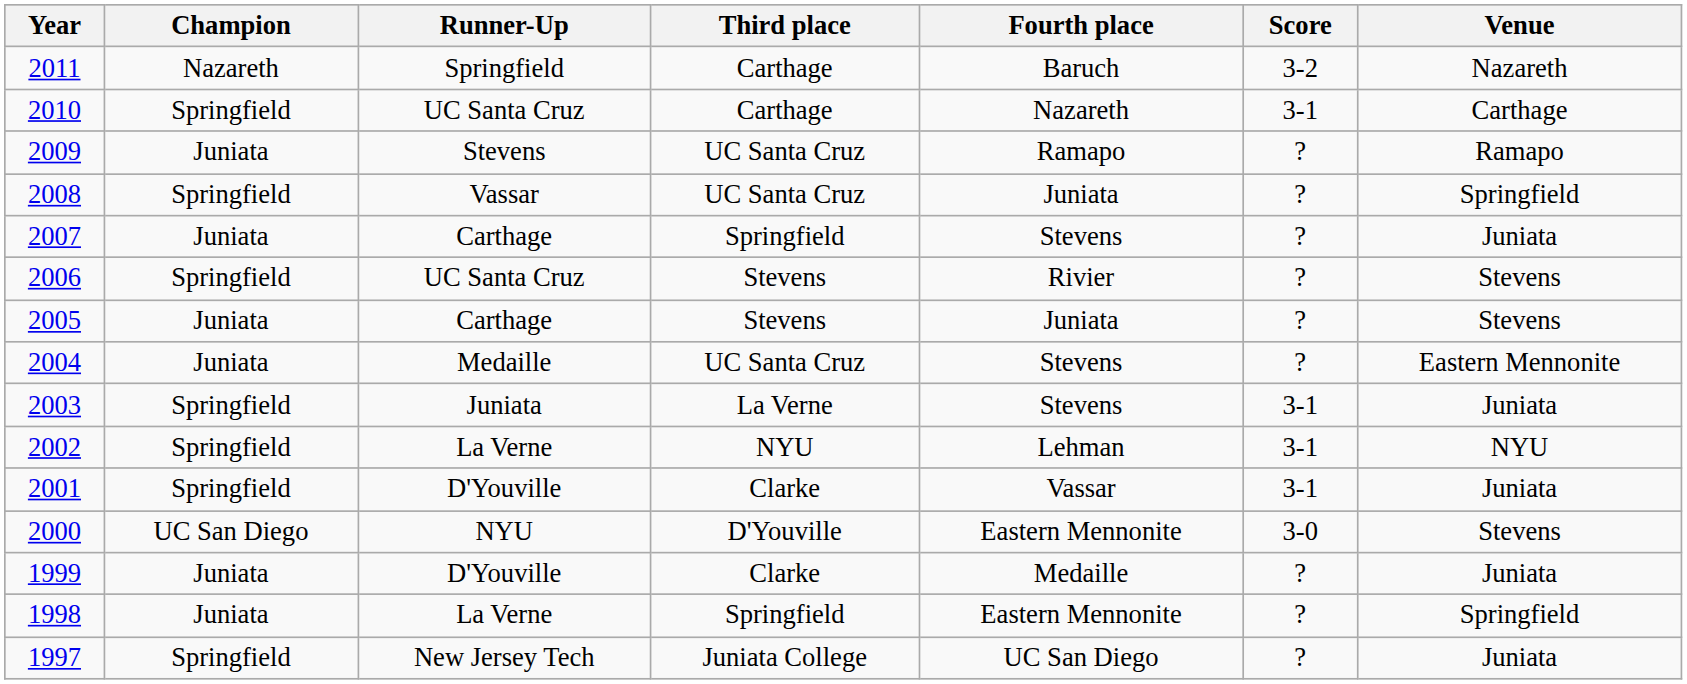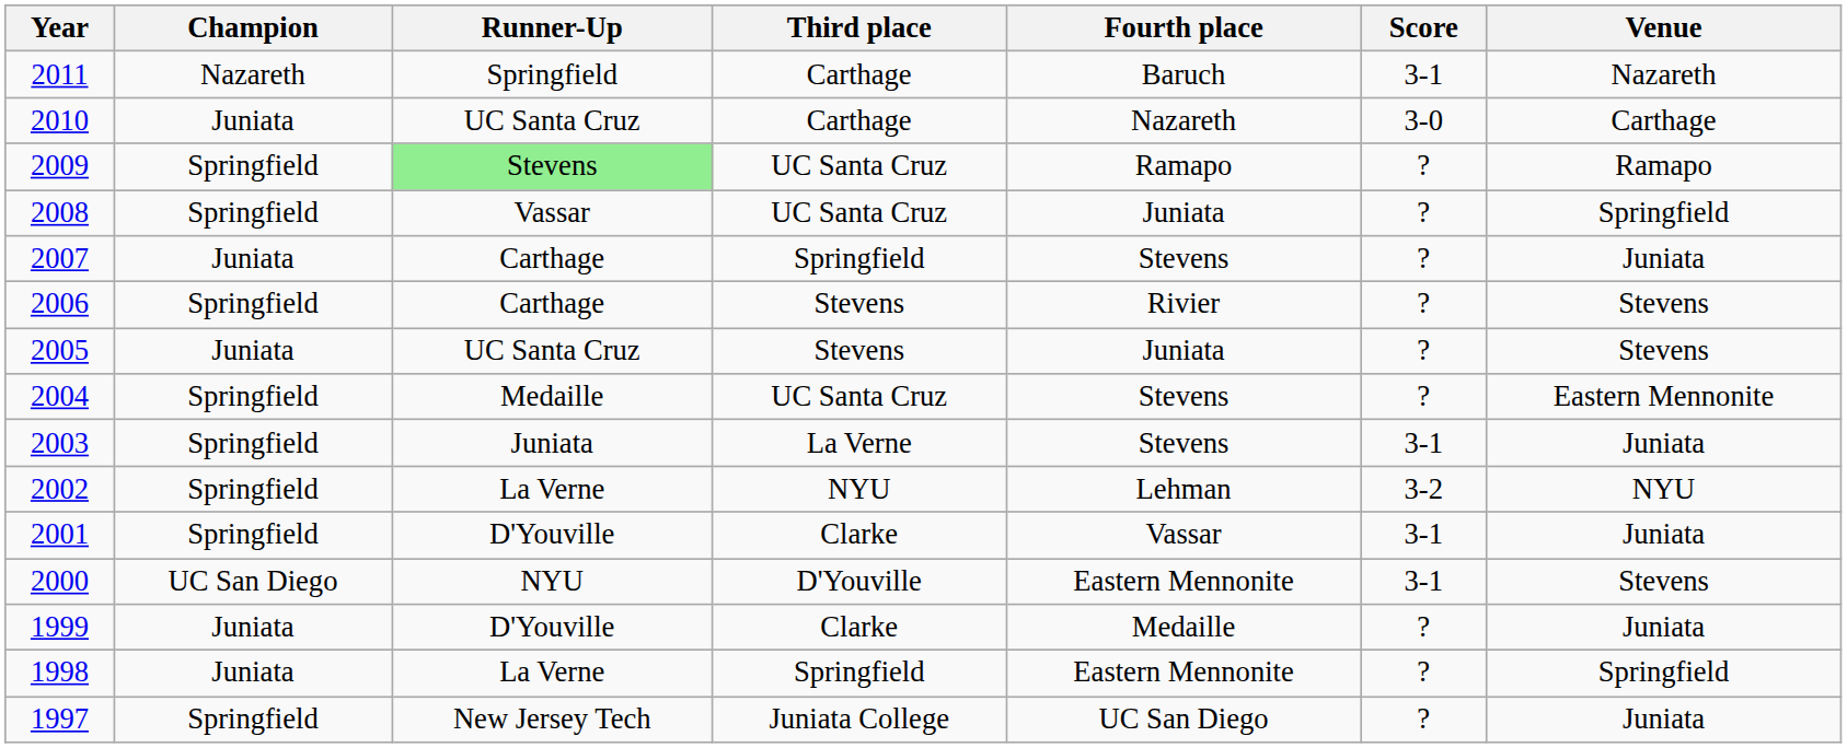 <table class="wikitable" width=80%>
 <tr bgcolor="#efefef" align=center>
 <th>Year</th>
 <th>Champion</th>
 <th>Runner-Up</th>
 <th>Third place</th>
 <th>Fourth place</th>
 <th>Score</th>
 <th>Venue</th>
 </tr>
 <tr align="center">
 <td><a href='#'>2011</a></td>
 <td>Nazareth</td>
 <td>Springfield</td>
 <td>Carthage</td>
 <td>Baruch</td>
-<td>3-2</td>
+<td>3-1</td>
 <td>Nazareth</td>
 </tr>
 <tr align="center">
 <td><a href='#'>2010</a></td>
-<td>Springfield</td>
+<td>Juniata</td>
 <td>UC Santa Cruz</td>
 <td>Carthage</td>
 <td>Nazareth</td>
-<td>3-1</td>
+<td>3-0</td>
 <td>Carthage</td>
 </tr>
 <tr align="center">
 <td><a href='#'>2009</a></td>
-<td>Juniata</td>
-<td>Stevens</td>
+<td>Springfield</td>
+<td style="background: lightgreen;">Stevens</td>
 <td>UC Santa Cruz</td>
 <td>Ramapo</td>
 <td>?</td>
 <td>Ramapo</td>
 </tr>
 <tr align="center">
 <td><a href='#'>2008</a></td>
 <td>Springfield</td>
 <td>Vassar</td>
 <td>UC Santa Cruz</td>
 <td>Juniata</td>
 <td>?</td>
 <td>Springfield</td>
 </tr>
 <tr align="center">
 <td><a href='#'>2007</a></td>
 <td>Juniata</td>
 <td>Carthage</td>
 <td>Springfield</td>
 <td>Stevens</td>
 <td>?</td>
 <td>Juniata</td>
 </tr>
 <tr align="center">
 <td><a href='#'>2006</a></td>
 <td>Springfield</td>
-<td>UC Santa Cruz</td>
+<td>Carthage</td>
 <td>Stevens</td>
 <td>Rivier</td>
 <td>?</td>
 <td>Stevens</td>
 </tr>
 <tr align="center">
 <td><a href='#'>2005</a></td>
 <td>Juniata</td>
-<td>Carthage</td>
+<td>UC Santa Cruz</td>
 <td>Stevens</td>
 <td>Juniata</td>
 <td>?</td>
 <td>Stevens</td>
 </tr>
 <tr align="center">
 <td><a href='#'>2004</a></td>
-<td>Juniata</td>
+<td>Springfield</td>
 <td>Medaille</td>
 <td>UC Santa Cruz</td>
 <td>Stevens</td>
 <td>?</td>
 <td>Eastern Mennonite</td>
 </tr>
 <tr align="center">
 <td><a href='#'>2003</a></td>
 <td>Springfield</td>
 <td>Juniata</td>
 <td>La Verne</td>
 <td>Stevens</td>
 <td>3-1</td>
 <td>Juniata</td>
 </tr>
 <tr align="center">
 <td><a href='#'>2002</a></td>
 <td>Springfield</td>
 <td>La Verne</td>
 <td>NYU</td>
 <td>Lehman</td>
-<td>3-1</td>
+<td>3-2</td>
 <td>NYU</td>
 </tr>
 <tr align="center">
 <td><a href='#'>2001</a></td>
 <td>Springfield</td>
 <td>D'Youville</td>
 <td>Clarke</td>
 <td>Vassar</td>
 <td>3-1</td>
 <td>Juniata</td>
 </tr>
 <tr align="center">
 <td><a href='#'>2000</a></td>
 <td>UC San Diego</td>
 <td>NYU</td>
 <td>D'Youville</td>
 <td>Eastern Mennonite</td>
-<td>3-0</td>
+<td>3-1</td>
 <td>Stevens</td>
 </tr>
 <tr align="center">
 <td><a href='#'>1999</a></td>
 <td>Juniata</td>
 <td>D'Youville</td>
 <td>Clarke</td>
 <td>Medaille</td>
 <td>?</td>
 <td>Juniata</td>
 </tr>
 <tr align="center">
 <td><a href='#'>1998</a></td>
 <td>Juniata</td>
 <td>La Verne</td>
 <td>Springfield</td>
 <td>Eastern Mennonite</td>
 <td>?</td>
 <td>Springfield</td>
 </tr>
 <tr align="center">
 <td><a href='#'>1997</a></td>
 <td>Springfield</td>
 <td>New Jersey Tech</td>
 <td>Juniata College</td>
 <td>UC San Diego</td>
 <td>?</td>
 <td>Juniata</td>
 </tr>
 </table>
